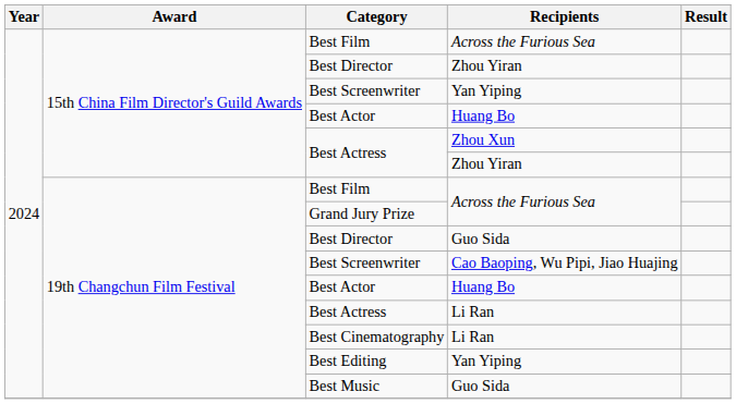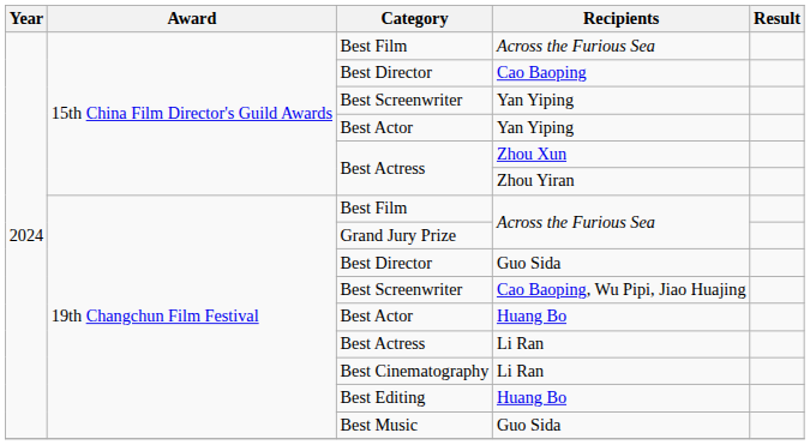 <table class="wikitable">
 <tr>
 <th>Year</th>
 <th>Award</th>
 <th>Category</th>
 <th>Recipients</th>
 <th>Result</th>
 </tr>
 <tr>
 <td rowspan=15>2024</td>
 <td rowspan=6>15th <a href='#'>China Film Director's Guild Awards</a></td>
 <td>Best Film</td>
 <td><em>Across the Furious Sea</em></td>
 <td></td>
 </tr>
 <tr>
 <td>Best Director</td>
-<td>Zhou Yiran</td>
+<td><a href='#'>Cao Baoping</a></td>
 <td></td>
 </tr>
 <tr>
 <td>Best Screenwriter</td>
 <td>Yan Yiping</td>
 <td></td>
 </tr>
 <tr>
 <td>Best Actor</td>
-<td><a href='#'>Huang Bo</a></td>
+<td>Yan Yiping</td>
 <td></td>
 </tr>
 <tr>
 <td rowspan=2>Best Actress</td>
 <td><a href='#'>Zhou Xun</a></td>
 <td></td>
 </tr>
 <tr>
 <td>Zhou Yiran</td>
 <td></td>
 </tr>
 <tr>
 <td rowspan=9>19th <a href='#'>Changchun Film Festival</a></td>
 <td>Best Film</td>
 <td rowspan=2><em>Across the Furious Sea</em></td>
 <td></td>
 </tr>
 <tr>
 <td>Grand Jury Prize</td>
 <td></td>
 </tr>
 <tr>
 <td>Best Director</td>
 <td>Guo Sida</td>
 <td></td>
 </tr>
 <tr>
 <td>Best Screenwriter</td>
 <td><a href='#'>Cao Baoping</a>, Wu Pipi, Jiao Huajing</td>
 <td></td>
 </tr>
 <tr>
 <td>Best Actor</td>
 <td><a href='#'>Huang Bo</a></td>
 <td></td>
 </tr>
 <tr>
 <td>Best Actress</td>
 <td>Li Ran</td>
 <td></td>
 </tr>
 <tr>
 <td>Best Cinematography</td>
 <td>Li Ran</td>
 <td></td>
 </tr>
 <tr>
 <td>Best Editing</td>
-<td>Yan Yiping</td>
+<td><a href='#'>Huang Bo</a></td>
 <td></td>
 </tr>
 <tr>
 <td>Best Music</td>
 <td>Guo Sida</td>
 <td></td>
 </tr>
 <tr>
 </tr>
 </table>
